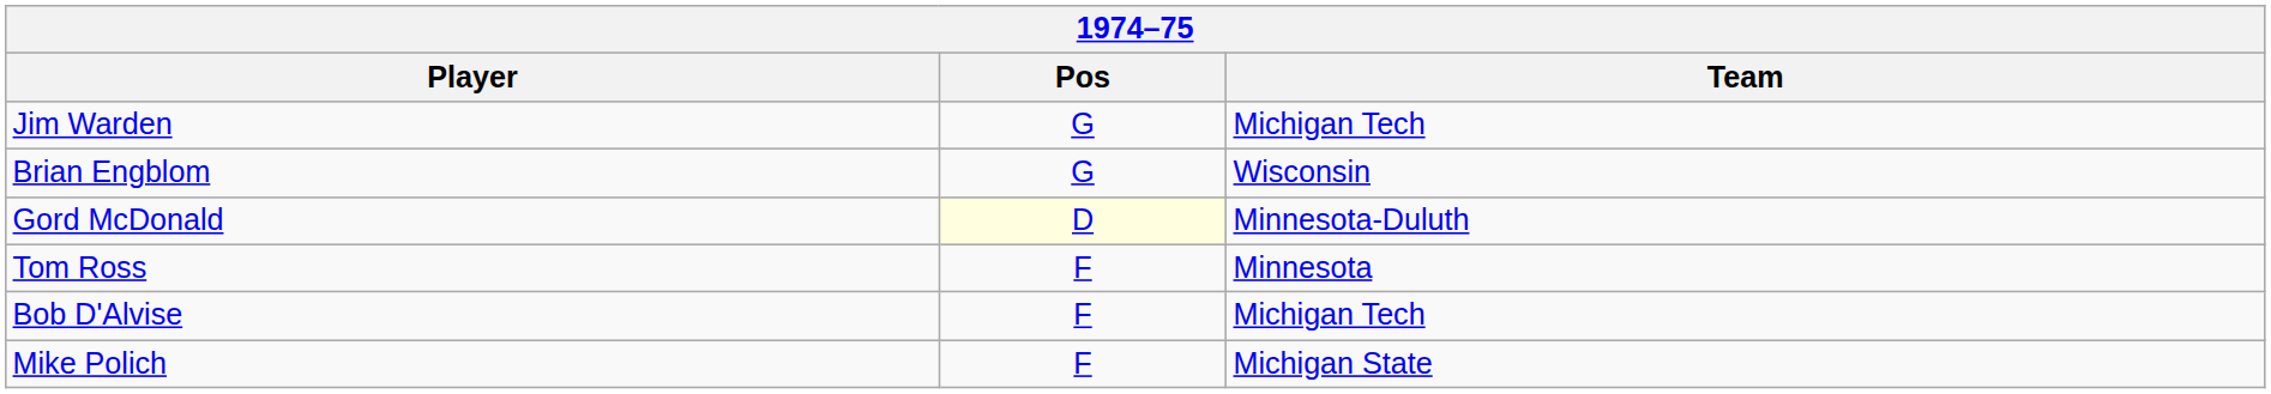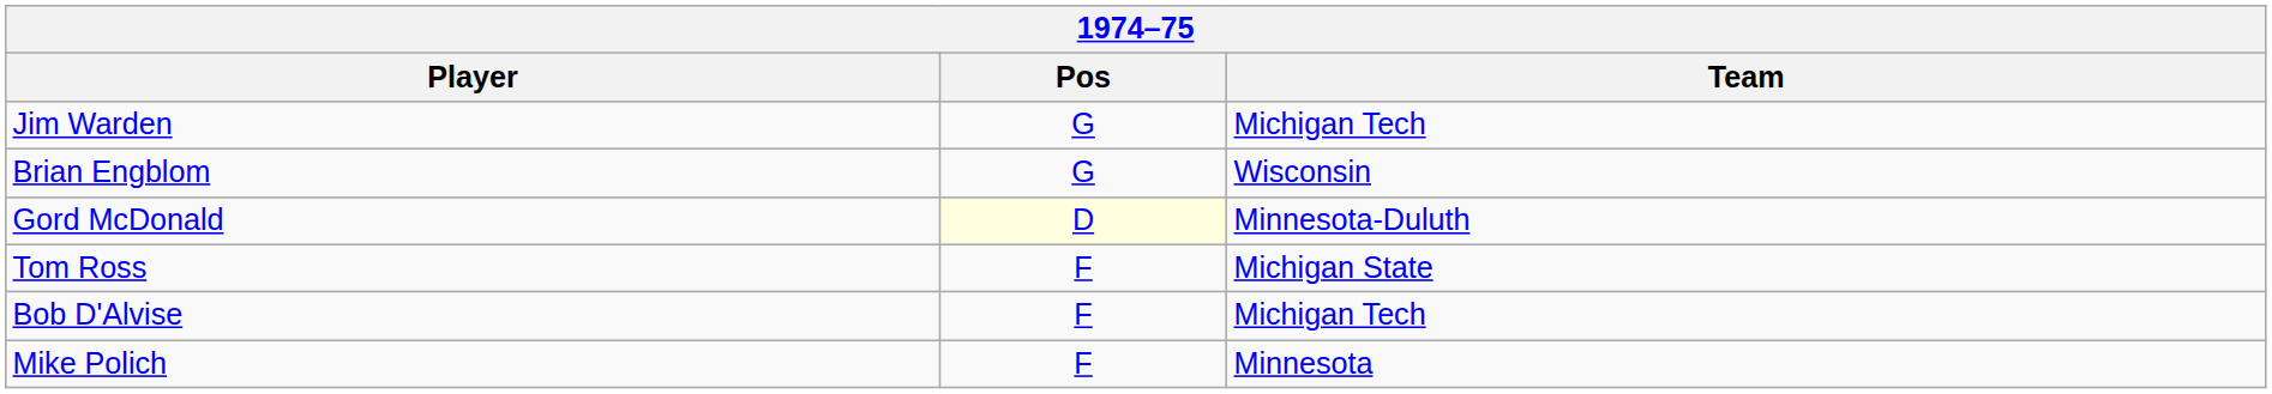 <table class="wikitable" width=95%>
 <tr>
 <th colspan=3><a href='#'>1974–75</a></th>
 </tr>
 <tr>
 <th>Player</th>
 <th>Pos</th>
 <th>Team</th>
 </tr>
 <tr>
 <td><a href='#'>Jim Warden</a></td>
 <td align=center><a href='#'>G</a></td>
 <td><a href='#'>Michigan Tech</a></td>
 </tr>
 <tr>
 <td><a href='#'>Brian Engblom</a></td>
 <td align=center><a href='#'>G</a></td>
 <td><a href='#'>Wisconsin</a></td>
 </tr>
 <tr>
 <td><a href='#'>Gord McDonald</a></td>
 <td align=center style="background: lightyellow;"><a href='#'>D</a></td>
 <td><a href='#'>Minnesota-Duluth</a></td>
 </tr>
 <tr>
 <td><a href='#'>Tom Ross</a></td>
 <td align=center><a href='#'>F</a></td>
-<td><a href='#'>Minnesota</a></td>
+<td><a href='#'>Michigan State</a></td>
 </tr>
 <tr>
 <td><a href='#'>Bob D'Alvise</a></td>
 <td align=center><a href='#'>F</a></td>
 <td><a href='#'>Michigan Tech</a></td>
 </tr>
 <tr>
 <td><a href='#'>Mike Polich</a></td>
 <td align=center><a href='#'>F</a></td>
-<td><a href='#'>Michigan State</a></td>
+<td><a href='#'>Minnesota</a></td>
 </tr>
 </table>
